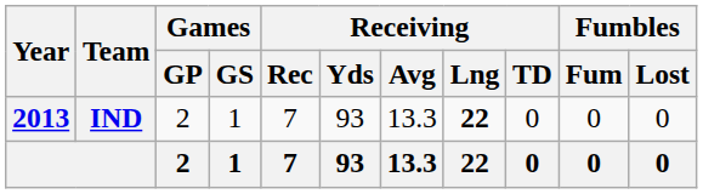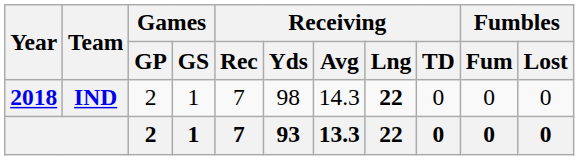 <table class=wikitable style="text-align:center;">
 <tr>
 <th rowspan="2">Year</th>
 <th rowspan="2">Team</th>
 <th colspan="2">Games</th>
 <th colspan="5">Receiving</th>
 <th colspan="2">Fumbles</th>
 </tr>
 <tr>
 <th>GP</th>
 <th>GS</th>
 <th>Rec</th>
 <th>Yds</th>
 <th>Avg</th>
 <th>Lng</th>
 <th>TD</th>
 <th>Fum</th>
 <th>Lost</th>
 </tr>
 <tr>
-<th><a href='#'>2013</a></th>
+<th><a href='#'>2018</a></th>
 <th><a href='#'>IND</a></th>
 <td>2</td>
 <td>1</td>
 <td>7</td>
-<td>93</td>
-<td>13.3</td>
+<td>98</td>
+<td>14.3</td>
 <td><strong>22</strong></td>
 <td>0</td>
 <td>0</td>
 <td>0</td>
 </tr>
 <tr>
 <th colspan="2"></th>
 <th>2</th>
 <th>1</th>
 <th>7</th>
 <th>93</th>
 <th>13.3</th>
 <th>22</th>
 <th>0</th>
 <th>0</th>
 <th>0</th>
 </tr>
 </table>
